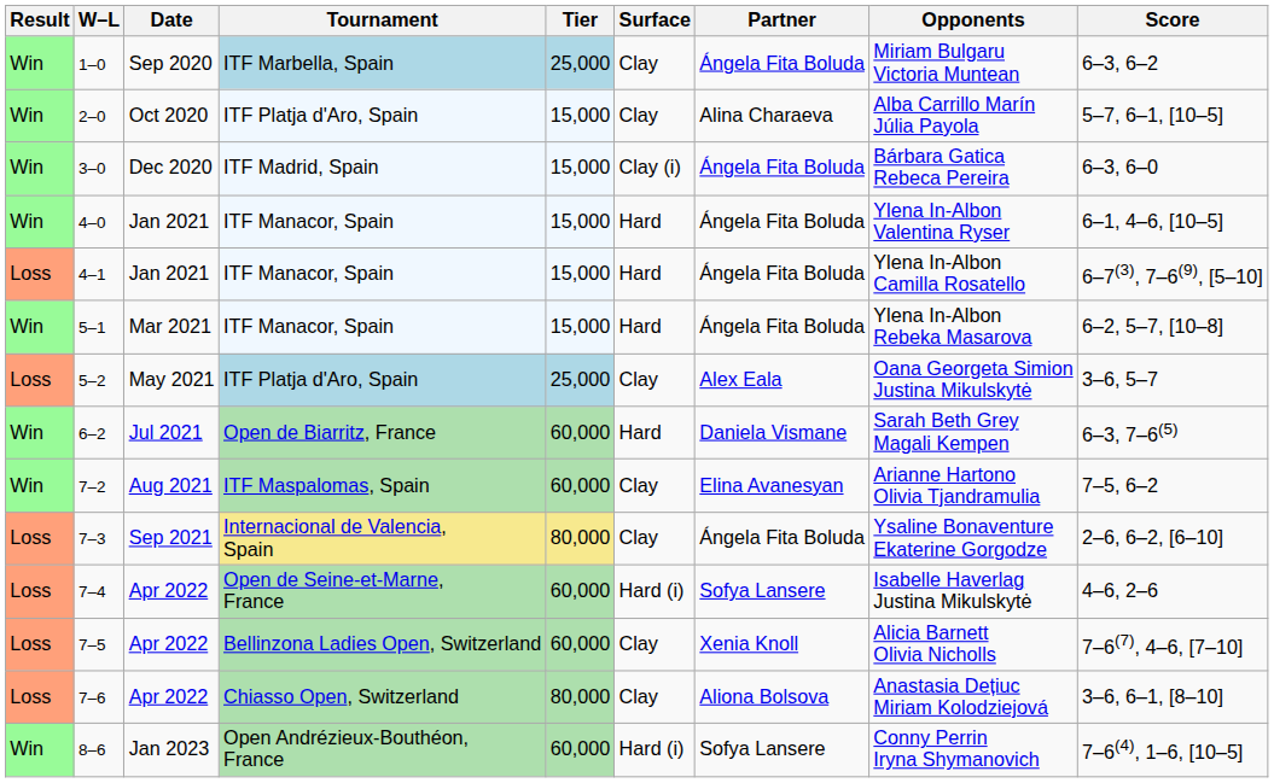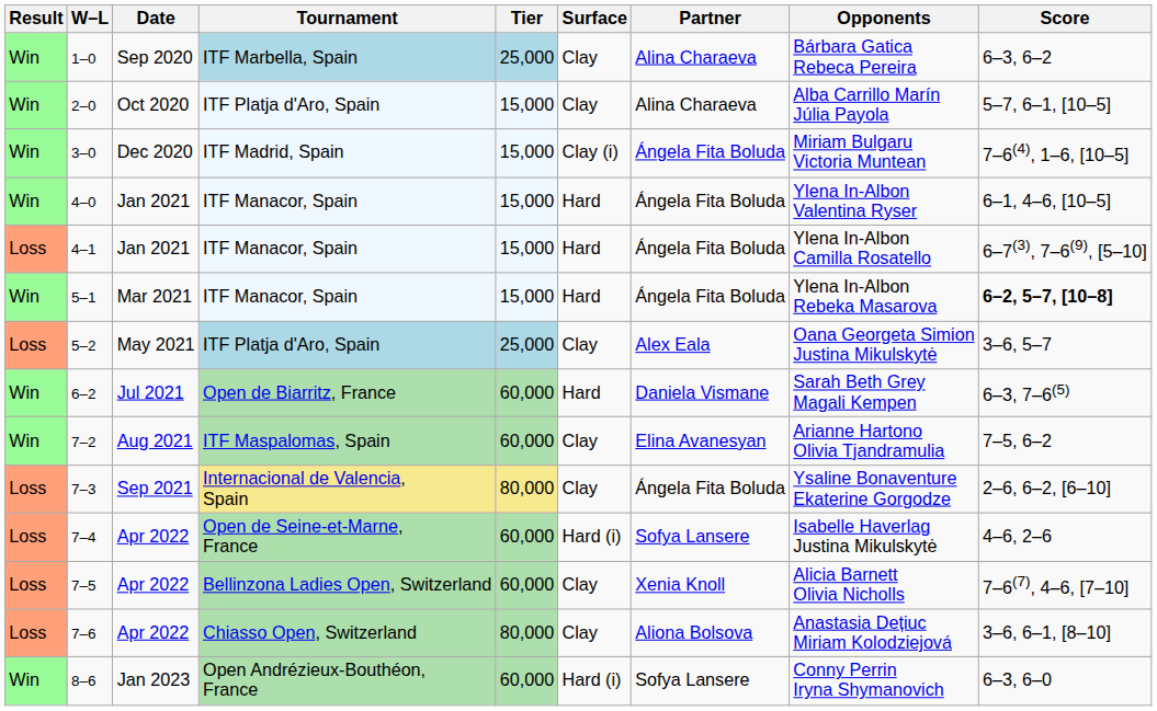 <table class="sortable wikitable">
 <tr>
 <th>Result</th>
 <th class="unsortable">W–L</th>
 <th>Date</th>
 <th>Tournament</th>
 <th>Tier</th>
 <th>Surface</th>
 <th>Partner</th>
 <th>Opponents</th>
 <th class="unsortable">Score</th>
 </tr>
 <tr>
 <td bgcolor="98FB98">Win</td>
 <td><small>1–0</small></td>
 <td>Sep 2020</td>
 <td style="background:lightblue;">ITF Marbella, Spain</td>
 <td style="background:lightblue;">25,000</td>
 <td>Clay</td>
-<td> <a href='#'>Ángela Fita Boluda</a></td>
-<td> <a href='#'>Miriam Bulgaru</a> <br>  <a href='#'>Victoria Muntean</a></td>
+<td> <a href='#'>Alina Charaeva</a></td>
+<td> <a href='#'>Bárbara Gatica</a> <br>  <a href='#'>Rebeca Pereira</a></td>
 <td>6–3, 6–2</td>
 </tr>
 <tr>
 <td bgcolor="98FB98">Win</td>
 <td><small>2–0</small></td>
 <td>Oct 2020</td>
 <td style="background:#f0f8ff;">ITF Platja d'Aro, Spain</td>
 <td style="background:#f0f8ff;">15,000</td>
 <td>Clay</td>
 <td> Alina Charaeva</td>
 <td> <a href='#'>Alba Carrillo Marín</a> <br>  <a href='#'>Júlia Payola</a></td>
 <td>5–7, 6–1, [10–5]</td>
 </tr>
 <tr>
 <td bgcolor="98FB98">Win</td>
 <td><small>3–0</small></td>
 <td>Dec 2020</td>
 <td style="background:#f0f8ff;">ITF Madrid, Spain</td>
 <td style="background:#f0f8ff;">15,000</td>
 <td>Clay (i)</td>
 <td> <a href='#'>Ángela Fita Boluda</a></td>
-<td> <a href='#'>Bárbara Gatica</a> <br>  <a href='#'>Rebeca Pereira</a></td>
-<td>6–3, 6–0</td>
+<td> <a href='#'>Miriam Bulgaru</a> <br>  <a href='#'>Victoria Muntean</a></td>
+<td>7–6<sup>(4)</sup>, 1–6, [10–5]</td>
 </tr>
 <tr>
 <td bgcolor="98FB98">Win</td>
 <td><small>4–0</small></td>
 <td>Jan 2021</td>
 <td style="background:#f0f8ff;">ITF Manacor, Spain</td>
 <td style="background:#f0f8ff;">15,000</td>
 <td>Hard</td>
 <td> Ángela Fita Boluda</td>
 <td> <a href='#'>Ylena In-Albon</a> <br>  <a href='#'>Valentina Ryser</a></td>
 <td>6–1, 4–6, [10–5]</td>
 </tr>
 <tr>
 <td bgcolor="ffa07a">Loss</td>
 <td><small>4–1</small></td>
 <td>Jan 2021</td>
 <td style="background:#f0f8ff;">ITF Manacor, Spain</td>
 <td style="background:#f0f8ff;">15,000</td>
 <td>Hard</td>
 <td> Ángela Fita Boluda</td>
 <td> Ylena In-Albon <br>  <a href='#'>Camilla Rosatello</a></td>
 <td>6–7<sup>(3)</sup>, 7–6<sup>(9)</sup>, [5–10]</td>
 </tr>
 <tr>
 <td bgcolor="98FB98">Win</td>
 <td><small>5–1</small></td>
 <td>Mar 2021</td>
 <td style="background:#f0f8ff;">ITF Manacor, Spain</td>
 <td style="background:#f0f8ff;">15,000</td>
 <td>Hard</td>
 <td> Ángela Fita Boluda</td>
 <td> Ylena In-Albon <br>  <a href='#'>Rebeka Masarova</a></td>
-<td>6–2, 5–7, [10–8]</td>
+<td><strong>6–2, 5–7, [10–8]</strong></td>
 </tr>
 <tr>
 <td style="background:#ffa07a;">Loss</td>
 <td><small>5–2</small></td>
 <td>May 2021</td>
 <td style="background:lightblue;">ITF Platja d'Aro, Spain</td>
 <td style="background:lightblue;">25,000</td>
 <td>Clay</td>
 <td> <a href='#'>Alex Eala</a></td>
 <td> <a href='#'>Oana Georgeta Simion</a> <br>  <a href='#'>Justina Mikulskytė</a></td>
 <td>3–6, 5–7</td>
 </tr>
 <tr>
 <td bgcolor="98FB98">Win</td>
 <td><small>6–2</small></td>
 <td><a href='#'>Jul 2021</a></td>
 <td style="background:#addfad;"><a href='#'>Open de Biarritz</a>, France</td>
 <td style="background:#addfad;">60,000</td>
 <td>Hard</td>
 <td> <a href='#'>Daniela Vismane</a></td>
 <td> <a href='#'>Sarah Beth Grey</a> <br>  <a href='#'>Magali Kempen</a></td>
 <td>6–3, 7–6<sup>(5)</sup></td>
 </tr>
 <tr>
 <td bgcolor=98FB98>Win</td>
 <td><small>7–2</small></td>
 <td><a href='#'>Aug 2021</a></td>
 <td style="background:#addfad;"><a href='#'>ITF Maspalomas</a>, Spain</td>
 <td style="background:#addfad;">60,000</td>
 <td>Clay</td>
 <td> <a href='#'>Elina Avanesyan</a></td>
 <td> <a href='#'>Arianne Hartono</a> <br>  <a href='#'>Olivia Tjandramulia</a></td>
 <td>7–5, 6–2</td>
 </tr>
 <tr>
 <td style="background:#ffa07a;">Loss</td>
 <td><small>7–3</small></td>
 <td><a href='#'>Sep 2021</a></td>
 <td bgcolor=#f7e98e><a href='#'>Internacional de Valencia</a>, <br>Spain</td>
 <td bgcolor=#f7e98e>80,000</td>
 <td>Clay</td>
 <td> Ángela Fita Boluda</td>
 <td> <a href='#'>Ysaline Bonaventure</a> <br>  <a href='#'>Ekaterine Gorgodze</a></td>
 <td>2–6, 6–2, [6–10]</td>
 </tr>
 <tr>
 <td style="background:#ffa07a;">Loss</td>
 <td><small>7–4</small></td>
 <td><a href='#'>Apr 2022</a></td>
 <td bgcolor=#addfad><a href='#'>Open de Seine-et-Marne</a>, <br>France</td>
 <td bgcolor=#addfad>60,000</td>
 <td>Hard (i)</td>
 <td> <a href='#'>Sofya Lansere</a></td>
 <td> <a href='#'>Isabelle Haverlag</a> <br>  Justina Mikulskytė</td>
 <td>4–6, 2–6</td>
 </tr>
 <tr>
 <td style="background:#ffa07a;">Loss</td>
 <td><small>7–5</small></td>
 <td><a href='#'>Apr 2022</a></td>
 <td bgcolor=addfad><a href='#'>Bellinzona Ladies Open</a>, Switzerland</td>
 <td bgcolor=addfad>60,000</td>
 <td>Clay</td>
 <td> <a href='#'>Xenia Knoll</a></td>
 <td> <a href='#'>Alicia Barnett</a> <br>  <a href='#'>Olivia Nicholls</a></td>
 <td>7–6<sup>(7)</sup>, 4–6, [7–10]</td>
 </tr>
 <tr>
 <td style="background:#ffa07a;">Loss</td>
 <td><small>7–6</small></td>
 <td><a href='#'>Apr 2022</a></td>
 <td bgcolor=addfad><a href='#'>Chiasso Open</a>, Switzerland</td>
 <td bgcolor=addfad>80,000</td>
 <td>Clay</td>
 <td> <a href='#'>Aliona Bolsova</a></td>
 <td> <a href='#'>Anastasia Dețiuc</a> <br>  <a href='#'>Miriam Kolodziejová</a></td>
 <td>3–6, 6–1, [8–10]</td>
 </tr>
 <tr>
 <td bgcolor=98FB98>Win</td>
 <td><small>8–6</small></td>
 <td>Jan 2023</td>
 <td bgcolor=addfad>Open Andrézieux-Bouthéon, <br>France</td>
 <td bgcolor=addfad>60,000</td>
 <td>Hard (i)</td>
 <td> Sofya Lansere</td>
 <td> <a href='#'>Conny Perrin</a> <br>  <a href='#'>Iryna Shymanovich</a></td>
-<td>7–6<sup>(4)</sup>, 1–6, [10–5]</td>
+<td>6–3, 6–0</td>
 </tr>
 </table>
